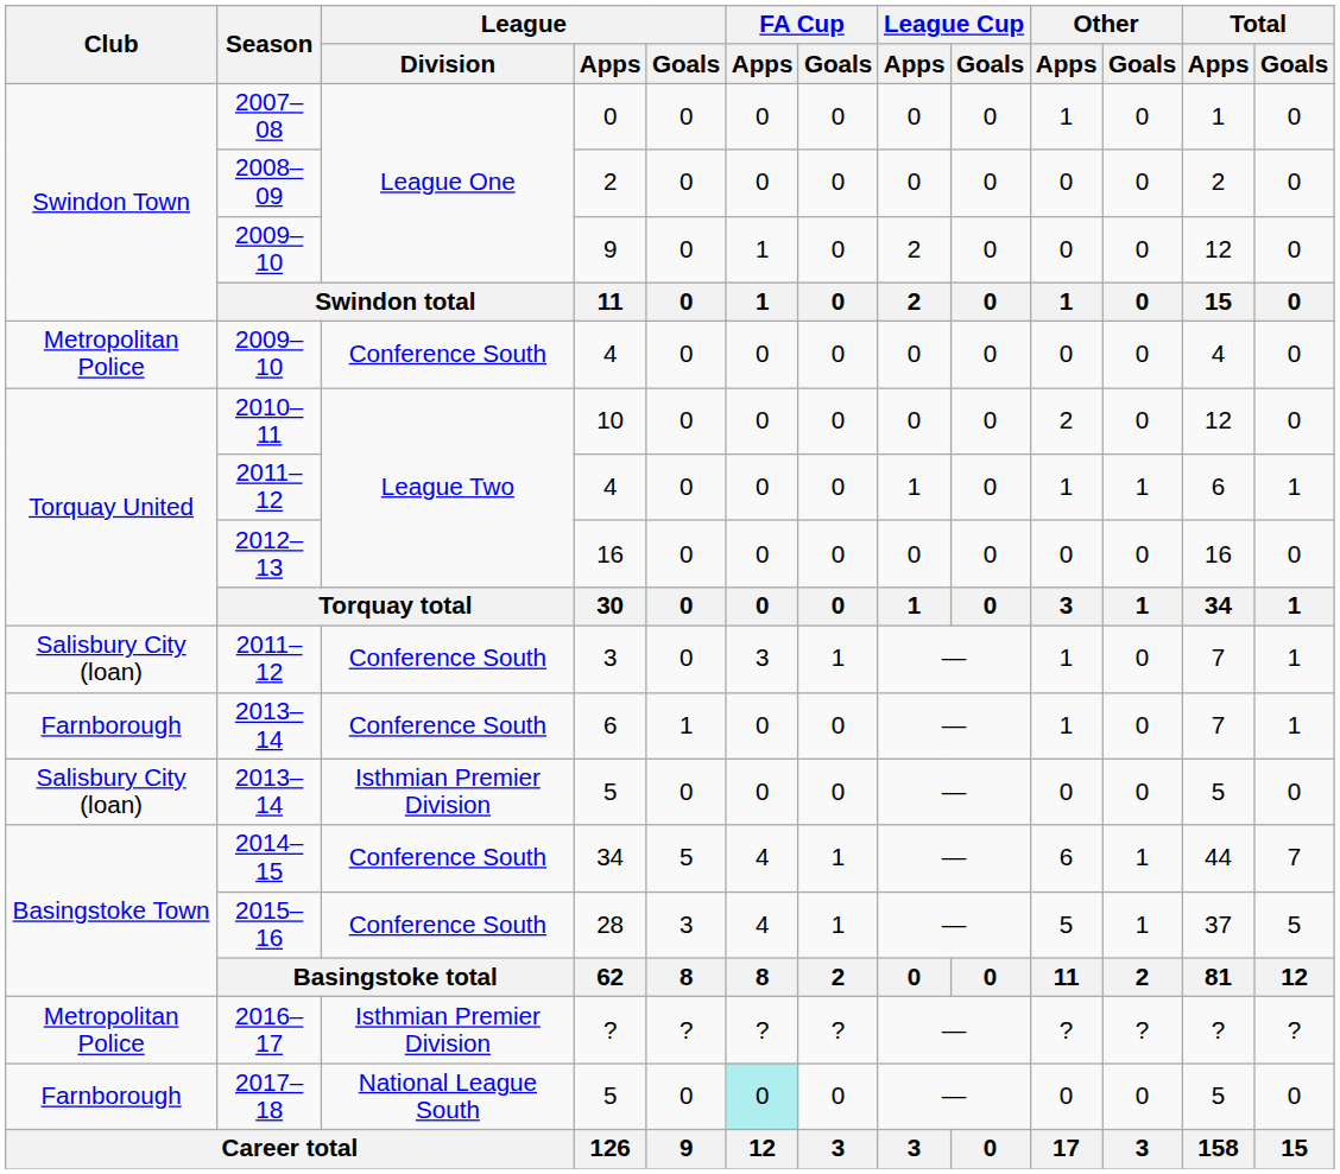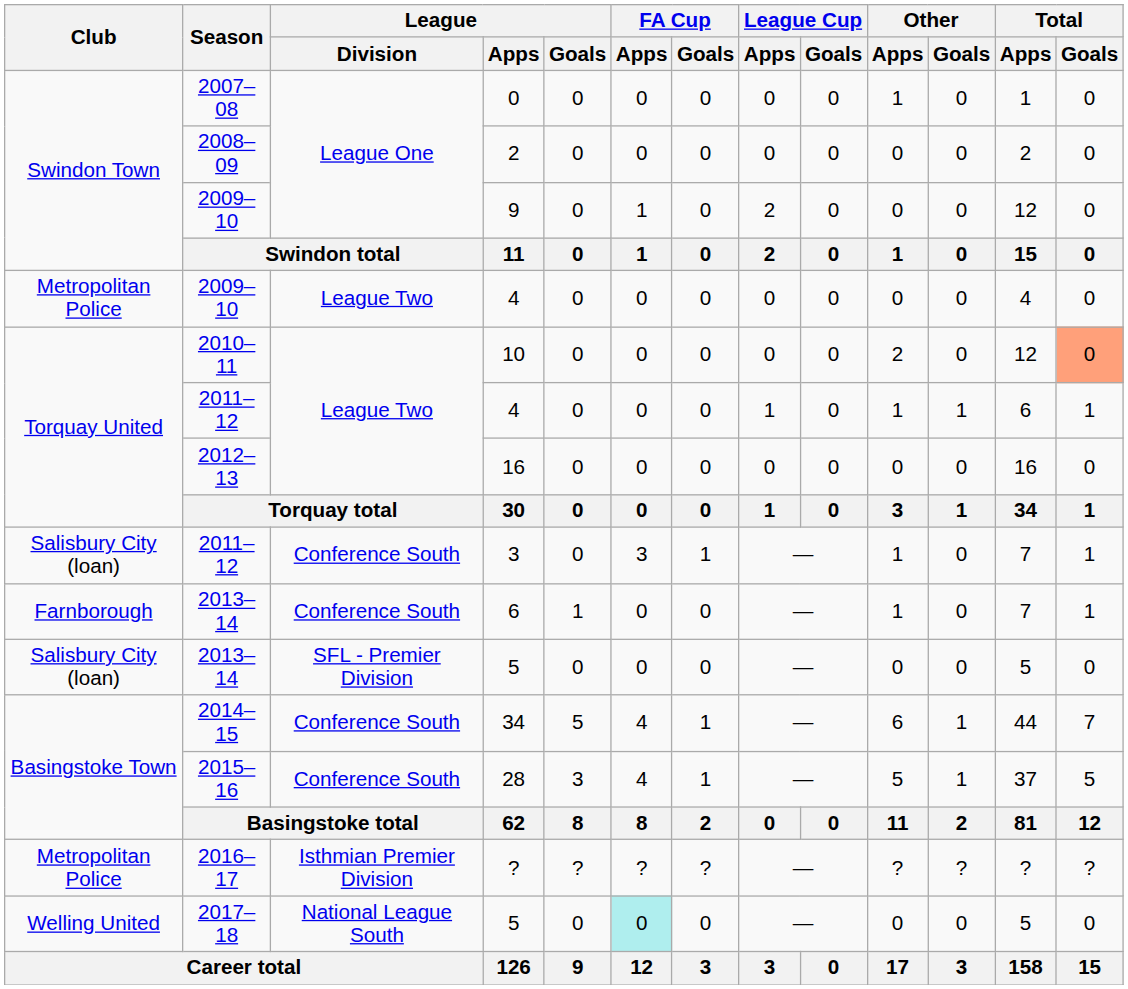 <table class="wikitable" style="text-align:center">
 <tr>
 <th rowspan="2">Club</th>
 <th rowspan="2">Season</th>
 <th colspan="3">League</th>
 <th colspan="2"><a href='#'>FA Cup</a></th>
 <th colspan="2"><a href='#'>League Cup</a></th>
 <th colspan="2">Other</th>
 <th colspan="2">Total</th>
 </tr>
 <tr>
 <th>Division</th>
 <th>Apps</th>
 <th>Goals</th>
 <th>Apps</th>
 <th>Goals</th>
 <th>Apps</th>
 <th>Goals</th>
 <th>Apps</th>
 <th>Goals</th>
 <th>Apps</th>
 <th>Goals</th>
 </tr>
 <tr>
 <td rowspan="4"><a href='#'>Swindon Town</a></td>
 <td><a href='#'>2007–08</a></td>
 <td rowspan="3"><a href='#'>League One</a></td>
 <td>0</td>
 <td>0</td>
 <td>0</td>
 <td>0</td>
 <td>0</td>
 <td>0</td>
 <td>1</td>
 <td>0</td>
 <td>1</td>
 <td>0</td>
 </tr>
 <tr>
 <td><a href='#'>2008–09</a></td>
 <td>2</td>
 <td>0</td>
 <td>0</td>
 <td>0</td>
 <td>0</td>
 <td>0</td>
 <td>0</td>
 <td>0</td>
 <td>2</td>
 <td>0</td>
 </tr>
 <tr>
 <td><a href='#'>2009–10</a></td>
 <td>9</td>
 <td>0</td>
 <td>1</td>
 <td>0</td>
 <td>2</td>
 <td>0</td>
 <td>0</td>
 <td>0</td>
 <td>12</td>
 <td>0</td>
 </tr>
 <tr>
 <th colspan="2">Swindon total</th>
 <th>11</th>
 <th>0</th>
 <th>1</th>
 <th>0</th>
 <th>2</th>
 <th>0</th>
 <th>1</th>
 <th>0</th>
 <th>15</th>
 <th>0</th>
 </tr>
 <tr>
 <td><a href='#'>Metropolitan Police</a></td>
 <td><a href='#'>2009–10</a></td>
-<td><a href='#'>Conference South</a></td>
+<td><a href='#'>League Two</a></td>
 <td>4</td>
 <td>0</td>
 <td>0</td>
 <td>0</td>
 <td>0</td>
 <td>0</td>
 <td>0</td>
 <td>0</td>
 <td>4</td>
 <td>0</td>
 </tr>
 <tr>
 <td rowspan="4"><a href='#'>Torquay United</a></td>
 <td><a href='#'>2010–11</a></td>
 <td rowspan="3"><a href='#'>League Two</a></td>
 <td>10</td>
 <td>0</td>
 <td>0</td>
 <td>0</td>
 <td>0</td>
 <td>0</td>
 <td>2</td>
 <td>0</td>
 <td>12</td>
-<td>0</td>
+<td style="background: lightsalmon;">0</td>
 </tr>
 <tr>
 <td><a href='#'>2011–12</a></td>
 <td>4</td>
 <td>0</td>
 <td>0</td>
 <td>0</td>
 <td>1</td>
 <td>0</td>
 <td>1</td>
 <td>1</td>
 <td>6</td>
 <td>1</td>
 </tr>
 <tr>
 <td><a href='#'>2012–13</a></td>
 <td>16</td>
 <td>0</td>
 <td>0</td>
 <td>0</td>
 <td>0</td>
 <td>0</td>
 <td>0</td>
 <td>0</td>
 <td>16</td>
 <td>0</td>
 </tr>
 <tr>
 <th colspan="2">Torquay total</th>
 <th>30</th>
 <th>0</th>
 <th>0</th>
 <th>0</th>
 <th>1</th>
 <th>0</th>
 <th>3</th>
 <th>1</th>
 <th>34</th>
 <th>1</th>
 </tr>
 <tr>
 <td><a href='#'>Salisbury City</a> (loan)</td>
 <td><a href='#'>2011–12</a></td>
 <td><a href='#'>Conference South</a></td>
 <td>3</td>
 <td>0</td>
 <td>3</td>
 <td>1</td>
 <td colspan="2">—</td>
 <td>1</td>
 <td>0</td>
 <td>7</td>
 <td>1</td>
 </tr>
 <tr>
 <td><a href='#'>Farnborough</a></td>
 <td><a href='#'>2013–14</a></td>
 <td><a href='#'>Conference South</a></td>
 <td>6</td>
 <td>1</td>
 <td>0</td>
 <td>0</td>
 <td colspan="2">—</td>
 <td>1</td>
 <td>0</td>
 <td>7</td>
 <td>1</td>
 </tr>
 <tr>
 <td><a href='#'>Salisbury City</a> (loan)</td>
 <td><a href='#'>2013–14</a></td>
-<td><a href='#'>Isthmian Premier Division</a></td>
+<td><a href='#'>SFL - Premier Division</a></td>
 <td>5</td>
 <td>0</td>
 <td>0</td>
 <td>0</td>
 <td colspan="2">—</td>
 <td>0</td>
 <td>0</td>
 <td>5</td>
 <td>0</td>
 </tr>
 <tr>
 <td rowspan="3"><a href='#'>Basingstoke Town</a></td>
 <td><a href='#'>2014–15</a></td>
 <td><a href='#'>Conference South</a></td>
 <td>34</td>
 <td>5</td>
 <td>4</td>
 <td>1</td>
 <td colspan="2">—</td>
 <td>6</td>
 <td>1</td>
 <td>44</td>
 <td>7</td>
 </tr>
 <tr>
 <td><a href='#'>2015–16</a></td>
 <td><a href='#'>Conference South</a></td>
 <td>28</td>
 <td>3</td>
 <td>4</td>
 <td>1</td>
 <td colspan="2">—</td>
 <td>5</td>
 <td>1</td>
 <td>37</td>
 <td>5</td>
 </tr>
 <tr>
 <th colspan="2">Basingstoke total</th>
 <th>62</th>
 <th>8</th>
 <th>8</th>
 <th>2</th>
 <th>0</th>
 <th>0</th>
 <th>11</th>
 <th>2</th>
 <th>81</th>
 <th>12</th>
 </tr>
 <tr>
 <td><a href='#'>Metropolitan Police</a></td>
 <td><a href='#'>2016–17</a></td>
 <td><a href='#'>Isthmian Premier Division</a></td>
 <td>?</td>
 <td>?</td>
 <td>?</td>
 <td>?</td>
 <td colspan="2">—</td>
 <td>?</td>
 <td>?</td>
 <td>?</td>
 <td>?</td>
 </tr>
 <tr>
-<td><a href='#'>Farnborough</a></td>
+<td><a href='#'>Welling United</a></td>
 <td><a href='#'>2017–18</a></td>
 <td><a href='#'>National League South</a></td>
 <td>5</td>
 <td>0</td>
 <td style="background: paleturquoise;">0</td>
 <td>0</td>
 <td colspan="2">—</td>
 <td>0</td>
 <td>0</td>
 <td>5</td>
 <td>0</td>
 </tr>
 <tr>
 <th colspan="3">Career total</th>
 <th>126</th>
 <th>9</th>
 <th>12</th>
 <th>3</th>
 <th>3</th>
 <th>0</th>
 <th>17</th>
 <th>3</th>
 <th>158</th>
 <th>15</th>
 </tr>
 </table>
